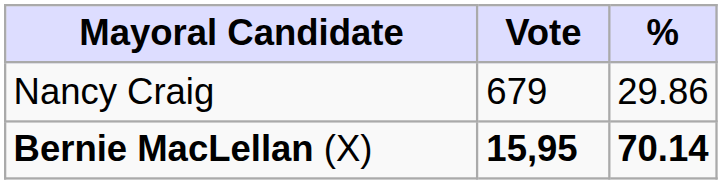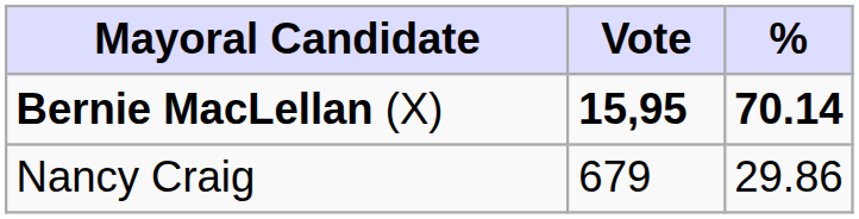 <table class="wikitable">
 <tr>
 <th style="background:#ddf; width:200px;">Mayoral Candidate</th>
 <th style="background:#ddf; width:50px;">Vote</th>
 <th style="background:#ddf; width:30px;">%</th>
 </tr>
 <tr>
+<td><strong>Bernie MacLellan</strong> (X)</td>
+<td><strong>15,95</strong></td>
+<td><strong>70.14</strong></td>
+</tr>
+<tr>
 <td>Nancy Craig</td>
 <td>679</td>
 <td>29.86</td>
 </tr>
-<tr>
-<td><strong>Bernie MacLellan</strong> (X)</td>
-<td><strong>15,95</strong></td>
-<td><strong>70.14</strong></td>
-</tr>
 </table>
